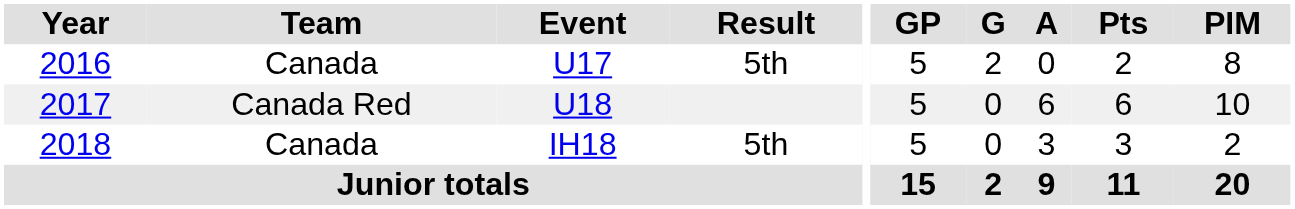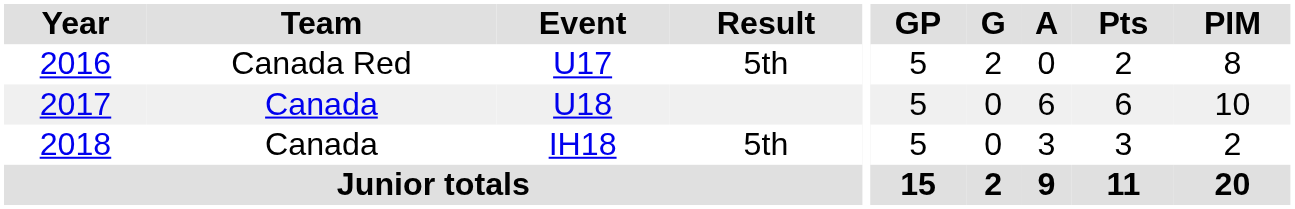 <table border="0" cellpadding="1" cellspacing="0" ID="Table3" style="text-align:center; width:40em">
 <tr ALIGN="center" bgcolor="#e0e0e0">
 <th>Year</th>
 <th>Team</th>
 <th>Event</th>
 <th>Result</th>
 <th rowspan="99" bgcolor="#ffffff"></th>
 <th>GP</th>
 <th>G</th>
 <th>A</th>
 <th>Pts</th>
 <th>PIM</th>
 </tr>
 <tr>
 <td><a href='#'>2016</a></td>
-<td>Canada</td>
+<td>Canada Red</td>
 <td><a href='#'>U17</a></td>
 <td>5th</td>
 <td>5</td>
 <td>2</td>
 <td>0</td>
 <td>2</td>
 <td>8</td>
 </tr>
 <tr bgcolor="#f0f0f0">
 <td><a href='#'>2017</a></td>
-<td>Canada Red</td>
+<td><a href='#'>Canada</a></td>
 <td><a href='#'>U18</a></td>
 <td></td>
 <td>5</td>
 <td>0</td>
 <td>6</td>
 <td>6</td>
 <td>10</td>
 </tr>
 <tr>
 <td><a href='#'>2018</a></td>
 <td>Canada</td>
 <td><a href='#'>IH18</a></td>
 <td>5th</td>
 <td>5</td>
 <td>0</td>
 <td>3</td>
 <td>3</td>
 <td>2</td>
 </tr>
 <tr bgcolor="#e0e0e0">
 <th colspan="4">Junior totals</th>
 <th>15</th>
 <th>2</th>
 <th>9</th>
 <th>11</th>
 <th>20</th>
 </tr>
 </table>
